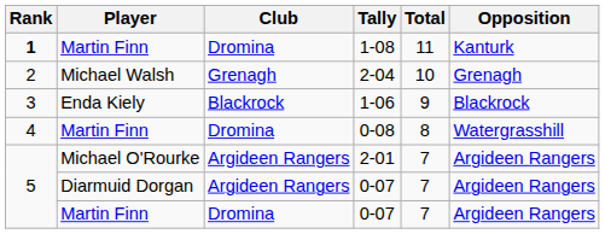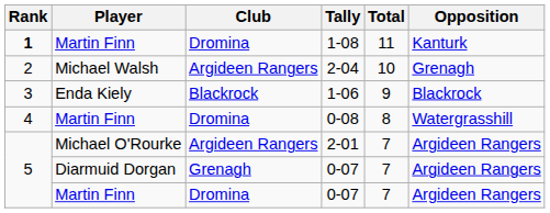 <table class="wikitable">
 <tr>
 <th>Rank</th>
 <th>Player</th>
 <th>Club</th>
 <th>Tally</th>
 <th>Total</th>
 <th>Opposition</th>
 </tr>
 <tr>
 <td rowspan="1" style="text-align:center;"><strong>1</strong></td>
 <td><a href='#'>Martin Finn</a></td>
 <td><a href='#'>Dromina</a></td>
 <td align=center>1-08</td>
 <td align=center>11</td>
 <td><a href='#'>Kanturk</a></td>
 </tr>
 <tr>
 <td rowspan="1" style="text-align:center;">2</td>
 <td>Michael Walsh</td>
-<td><a href='#'>Grenagh</a></td>
+<td><a href='#'>Argideen Rangers</a></td>
 <td align=center>2-04</td>
 <td align=center>10</td>
 <td><a href='#'>Grenagh</a></td>
 </tr>
 <tr>
 <td rowspan="1" style="text-align:center;">3</td>
 <td>Enda Kiely</td>
 <td><a href='#'>Blackrock</a></td>
 <td align=center>1-06</td>
 <td align=center>9</td>
 <td><a href='#'>Blackrock</a></td>
 </tr>
 <tr>
 <td rowspan="1" style="text-align:center;">4</td>
 <td><a href='#'>Martin Finn</a></td>
 <td><a href='#'>Dromina</a></td>
 <td align=center>0-08</td>
 <td align=center>8</td>
 <td><a href='#'>Watergrasshill</a></td>
 </tr>
 <tr>
 <td rowspan="3" style="text-align:center;">5</td>
 <td>Michael O'Rourke</td>
 <td><a href='#'>Argideen Rangers</a></td>
 <td align=center>2-01</td>
 <td align=center>7</td>
 <td><a href='#'>Argideen Rangers</a></td>
 </tr>
 <tr>
 <td>Diarmuid Dorgan</td>
-<td><a href='#'>Argideen Rangers</a></td>
+<td><a href='#'>Grenagh</a></td>
 <td align=center>0-07</td>
 <td align=center>7</td>
 <td><a href='#'>Argideen Rangers</a></td>
 </tr>
 <tr>
 <td><a href='#'>Martin Finn</a></td>
 <td><a href='#'>Dromina</a></td>
 <td align=center>0-07</td>
 <td align=center>7</td>
 <td><a href='#'>Argideen Rangers</a></td>
 </tr>
 </table>
